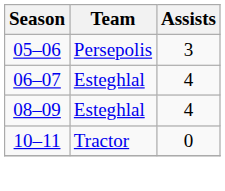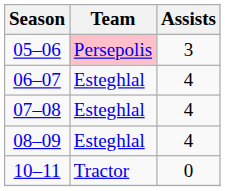 <table class="wikitable" style="text-align: center;">
 <tr>
 <th>Season</th>
 <th>Team</th>
 <th>Assists</th>
 </tr>
 <tr>
 <td><a href='#'>05–06</a></td>
-<td align="left"><a href='#'>Persepolis</a></td>
+<td align="left" style="background: pink;"><a href='#'>Persepolis</a></td>
 <td>3</td>
 </tr>
 <tr>
 <td><a href='#'>06–07</a></td>
+<td align="left"><a href='#'>Esteghlal</a></td>
+<td>4</td>
+</tr>
+<tr>
+<td><a href='#'>07–08</a></td>
 <td align="left"><a href='#'>Esteghlal</a></td>
 <td>4</td>
 </tr>
 <tr>
 <td><a href='#'>08–09</a></td>
 <td align="left"><a href='#'>Esteghlal</a></td>
 <td>4</td>
 </tr>
 <tr>
 <td><a href='#'>10–11</a></td>
 <td align="left"><a href='#'>Tractor</a></td>
 <td>0</td>
 </tr>
 <tr>
 </tr>
 </table>
